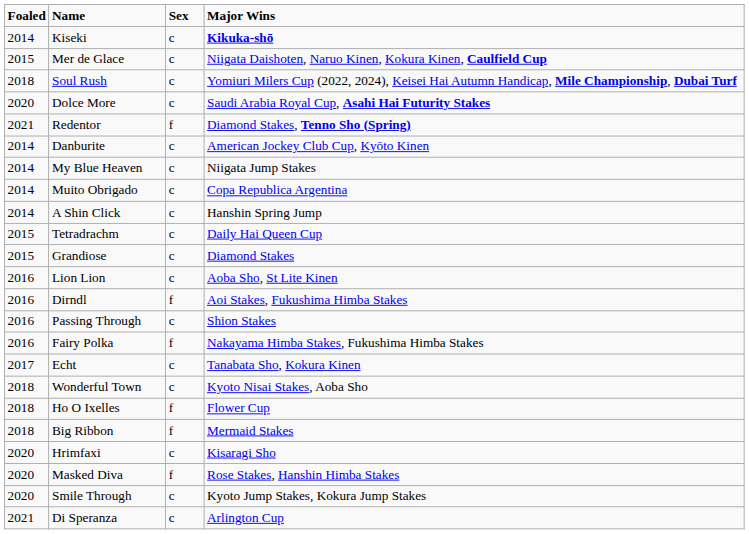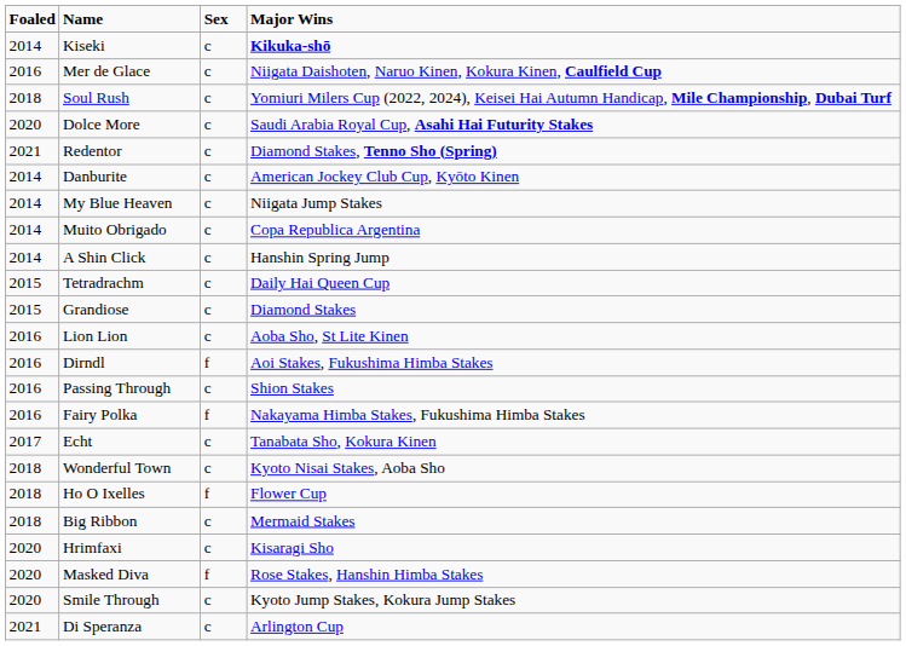 <table class="wikitable sortable" style="font-size:90%">
 <tr>
 <td style="width:35px;"><strong>Foaled</strong></td>
 <td style="width:120px;"><strong>Name</strong></td>
 <td style="width:35px;"><strong>Sex</strong></td>
 <td style="width:580px;"><strong>Major Wins</strong></td>
 </tr>
 <tr>
 <td>2014</td>
 <td>Kiseki</td>
 <td>c</td>
 <td><strong><a href='#'>Kikuka-shō</a></strong></td>
 </tr>
 <tr>
-<td>2015</td>
+<td>2016</td>
 <td>Mer de Glace</td>
 <td>c</td>
 <td><a href='#'>Niigata Daishoten</a>, <a href='#'>Naruo Kinen</a>, <a href='#'>Kokura Kinen</a>, <strong><a href='#'>Caulfield Cup</a></strong></td>
 </tr>
 <tr>
 <td>2018</td>
 <td><a href='#'>Soul Rush</a></td>
 <td>c</td>
 <td><a href='#'>Yomiuri Milers Cup</a> (2022, 2024), <a href='#'>Keisei Hai Autumn Handicap</a>, <strong><a href='#'>Mile Championship</a></strong>, <strong><a href='#'>Dubai Turf</a></strong></td>
 </tr>
 <tr>
 <td>2020</td>
 <td>Dolce More</td>
 <td>c</td>
 <td><a href='#'>Saudi Arabia Royal Cup</a>, <strong><a href='#'>Asahi Hai Futurity Stakes</a></strong></td>
 </tr>
 <tr>
 <td>2021</td>
 <td>Redentor</td>
-<td>f</td>
+<td>c</td>
 <td><a href='#'>Diamond Stakes</a>, <a href='#'><strong>Tenno Sho (Spring)</strong></a></td>
 </tr>
 <tr>
 <td>2014</td>
 <td>Danburite</td>
 <td>c</td>
 <td><a href='#'>American Jockey Club Cup</a>, <a href='#'>Kyōto Kinen</a></td>
 </tr>
 <tr>
 <td>2014</td>
 <td>My Blue Heaven</td>
 <td>c</td>
 <td>Niigata Jump Stakes</td>
 </tr>
 <tr>
 <td>2014</td>
 <td>Muito Obrigado</td>
 <td>c</td>
 <td><a href='#'>Copa Republica Argentina</a></td>
 </tr>
 <tr>
 <td>2014</td>
 <td>A Shin Click</td>
 <td>c</td>
 <td>Hanshin Spring Jump</td>
 </tr>
 <tr>
 <td>2015</td>
 <td>Tetradrachm</td>
 <td>c</td>
 <td><a href='#'>Daily Hai Queen Cup</a></td>
 </tr>
 <tr>
 <td>2015</td>
 <td>Grandiose</td>
 <td>c</td>
 <td><a href='#'>Diamond Stakes</a></td>
 </tr>
 <tr>
 <td>2016</td>
 <td>Lion Lion</td>
 <td>c</td>
 <td><a href='#'>Aoba Sho</a>, <a href='#'>St Lite Kinen</a></td>
 </tr>
 <tr>
 <td>2016</td>
 <td>Dirndl</td>
 <td>f</td>
 <td><a href='#'>Aoi Stakes</a>, <a href='#'>Fukushima Himba Stakes</a></td>
 </tr>
 <tr>
 <td>2016</td>
 <td>Passing Through</td>
 <td>c</td>
 <td><a href='#'>Shion Stakes</a></td>
 </tr>
 <tr>
 <td>2016</td>
 <td>Fairy Polka</td>
 <td>f</td>
 <td><a href='#'>Nakayama Himba Stakes</a>, Fukushima Himba Stakes</td>
 </tr>
 <tr>
 <td>2017</td>
 <td>Echt</td>
 <td>c</td>
 <td><a href='#'>Tanabata Sho</a>, <a href='#'>Kokura Kinen</a></td>
 </tr>
 <tr>
 <td>2018</td>
 <td>Wonderful Town</td>
 <td>c</td>
 <td><a href='#'>Kyoto Nisai Stakes</a>, Aoba Sho</td>
 </tr>
 <tr>
 <td>2018</td>
 <td>Ho O Ixelles</td>
 <td>f</td>
 <td><a href='#'>Flower Cup</a></td>
 </tr>
 <tr>
 <td>2018</td>
 <td>Big Ribbon</td>
-<td>f</td>
+<td>c</td>
 <td><a href='#'>Mermaid Stakes</a></td>
 </tr>
 <tr>
 <td>2020</td>
 <td>Hrimfaxi</td>
 <td>c</td>
 <td><a href='#'>Kisaragi Sho</a></td>
 </tr>
 <tr>
 <td>2020</td>
 <td>Masked Diva</td>
 <td>f</td>
 <td><a href='#'>Rose Stakes</a>, <a href='#'>Hanshin Himba Stakes</a></td>
 </tr>
 <tr>
 <td>2020</td>
 <td>Smile Through</td>
 <td>c</td>
 <td>Kyoto Jump Stakes, Kokura Jump Stakes</td>
 </tr>
 <tr>
 <td>2021</td>
 <td>Di Speranza</td>
 <td>c</td>
 <td><a href='#'>Arlington Cup</a></td>
 </tr>
 </table>
